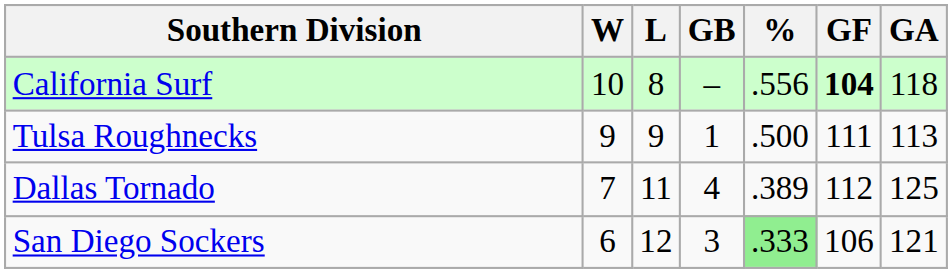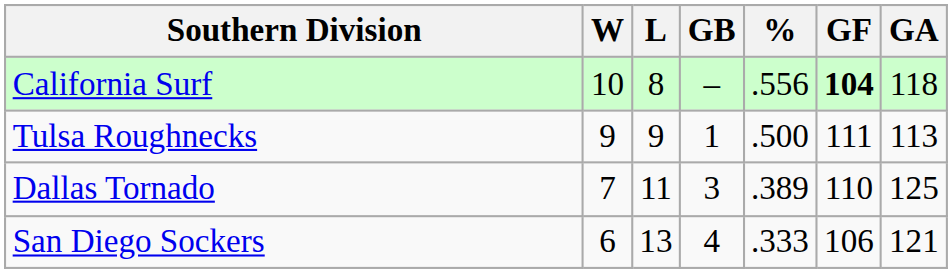 <table class="wikitable" style="text-align:center">
 <tr>
 <th style="width:17em">Southern Division</th>
 <th>W</th>
 <th>L</th>
 <th>GB</th>
 <th>%</th>
 <th>GF</th>
 <th>GA</th>
 </tr>
 <tr bgcolor=#ccffcc align=center>
 <td align=left><a href='#'>California Surf</a></td>
 <td>10</td>
 <td>8</td>
 <td>–</td>
 <td>.556</td>
 <td><strong>104</strong></td>
 <td>118</td>
 </tr>
 <tr>
 <td align=left><a href='#'>Tulsa Roughnecks</a></td>
 <td>9</td>
 <td>9</td>
 <td>1</td>
 <td>.500</td>
 <td>111</td>
 <td>113</td>
 </tr>
 <tr>
 <td align=left><a href='#'>Dallas Tornado</a></td>
 <td>7</td>
 <td>11</td>
-<td>4</td>
+<td>3</td>
 <td>.389</td>
-<td>112</td>
+<td>110</td>
 <td>125</td>
 </tr>
 <tr>
 <td align=left><a href='#'>San Diego Sockers</a></td>
 <td>6</td>
-<td>12</td>
-<td>3</td>
-<td style="background: lightgreen;">.333</td>
+<td>13</td>
+<td>4</td>
+<td>.333</td>
 <td>106</td>
 <td>121</td>
 </tr>
 </table>
